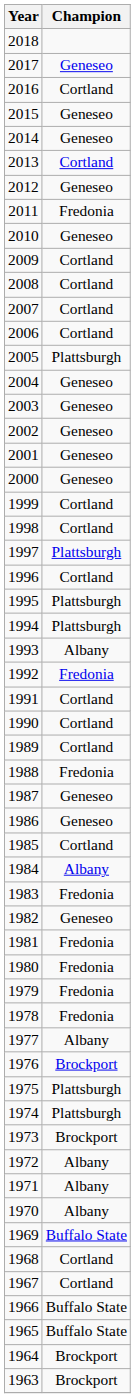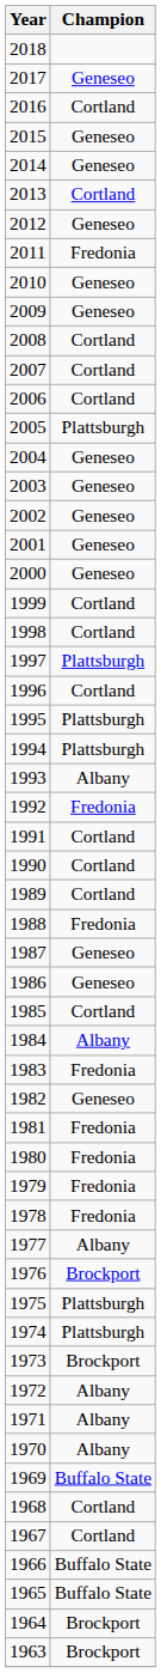 <table class="wikitable" style="text-align:center" cellpadding=2 cellspacing=2>
 <tr>
 <th>Year</th>
 <th>Champion</th>
 </tr>
 <tr>
 <td>2018</td>
 <td></td>
 </tr>
 <tr>
 <td>2017</td>
 <td><a href='#'>Geneseo</a></td>
 </tr>
 <tr>
 <td>2016</td>
 <td>Cortland</td>
 </tr>
 <tr>
 <td>2015</td>
 <td>Geneseo</td>
 </tr>
 <tr>
 <td>2014</td>
 <td>Geneseo</td>
 </tr>
 <tr>
 <td>2013</td>
 <td><a href='#'>Cortland</a></td>
 </tr>
 <tr>
 <td>2012</td>
 <td>Geneseo</td>
 </tr>
 <tr>
 <td>2011</td>
 <td>Fredonia</td>
 </tr>
 <tr>
 <td>2010</td>
 <td>Geneseo</td>
 </tr>
 <tr>
 <td>2009</td>
-<td>Cortland</td>
+<td>Geneseo</td>
 </tr>
 <tr>
 <td>2008</td>
 <td>Cortland</td>
 </tr>
 <tr>
 <td>2007</td>
 <td>Cortland</td>
 </tr>
 <tr>
 <td>2006</td>
 <td>Cortland</td>
 </tr>
 <tr>
 <td>2005</td>
 <td>Plattsburgh</td>
 </tr>
 <tr>
 <td>2004</td>
 <td>Geneseo</td>
 </tr>
 <tr>
 <td>2003</td>
 <td>Geneseo</td>
 </tr>
 <tr>
 <td>2002</td>
 <td>Geneseo</td>
 </tr>
 <tr>
 <td>2001</td>
 <td>Geneseo</td>
 </tr>
 <tr>
 <td>2000</td>
 <td>Geneseo</td>
 </tr>
 <tr>
 <td>1999</td>
 <td>Cortland</td>
 </tr>
 <tr>
 <td>1998</td>
 <td>Cortland</td>
 </tr>
 <tr>
 <td>1997</td>
 <td><a href='#'>Plattsburgh</a></td>
 </tr>
 <tr>
 <td>1996</td>
 <td>Cortland</td>
 </tr>
 <tr>
 <td>1995</td>
 <td>Plattsburgh</td>
 </tr>
 <tr>
 <td>1994</td>
 <td>Plattsburgh</td>
 </tr>
 <tr>
 <td>1993</td>
 <td>Albany</td>
 </tr>
 <tr>
 <td>1992</td>
 <td><a href='#'>Fredonia</a></td>
 </tr>
 <tr>
 <td>1991</td>
 <td>Cortland</td>
 </tr>
 <tr>
 <td>1990</td>
 <td>Cortland</td>
 </tr>
 <tr>
 <td>1989</td>
 <td>Cortland</td>
 </tr>
 <tr>
 <td>1988</td>
 <td>Fredonia</td>
 </tr>
 <tr>
 <td>1987</td>
 <td>Geneseo</td>
 </tr>
 <tr>
 <td>1986</td>
 <td>Geneseo</td>
 </tr>
 <tr>
 <td>1985</td>
 <td>Cortland</td>
 </tr>
 <tr>
 <td>1984</td>
 <td><a href='#'>Albany</a></td>
 </tr>
 <tr>
 <td>1983</td>
 <td>Fredonia</td>
 </tr>
 <tr>
 <td>1982</td>
 <td>Geneseo</td>
 </tr>
 <tr>
 <td>1981</td>
 <td>Fredonia</td>
 </tr>
 <tr>
 <td>1980</td>
 <td>Fredonia</td>
 </tr>
 <tr>
 <td>1979</td>
 <td>Fredonia</td>
 </tr>
 <tr>
 <td>1978</td>
 <td>Fredonia</td>
 </tr>
 <tr>
 <td>1977</td>
 <td>Albany</td>
 </tr>
 <tr>
 <td>1976</td>
 <td><a href='#'>Brockport</a></td>
 </tr>
 <tr>
 <td>1975</td>
 <td>Plattsburgh</td>
 </tr>
 <tr>
 <td>1974</td>
 <td>Plattsburgh</td>
 </tr>
 <tr>
 <td>1973</td>
 <td>Brockport</td>
 </tr>
 <tr>
 <td>1972</td>
 <td>Albany</td>
 </tr>
 <tr>
 <td>1971</td>
 <td>Albany</td>
 </tr>
 <tr>
 <td>1970</td>
 <td>Albany</td>
 </tr>
 <tr>
 <td>1969</td>
 <td><a href='#'>Buffalo State</a></td>
 </tr>
 <tr>
 <td>1968</td>
 <td>Cortland</td>
 </tr>
 <tr>
 <td>1967</td>
 <td>Cortland</td>
 </tr>
 <tr>
 <td>1966</td>
 <td>Buffalo State</td>
 </tr>
 <tr>
 <td>1965</td>
 <td>Buffalo State</td>
 </tr>
 <tr>
 <td>1964</td>
 <td>Brockport</td>
 </tr>
 <tr>
 <td>1963</td>
 <td>Brockport</td>
 </tr>
 <tr>
 </tr>
 </table>
